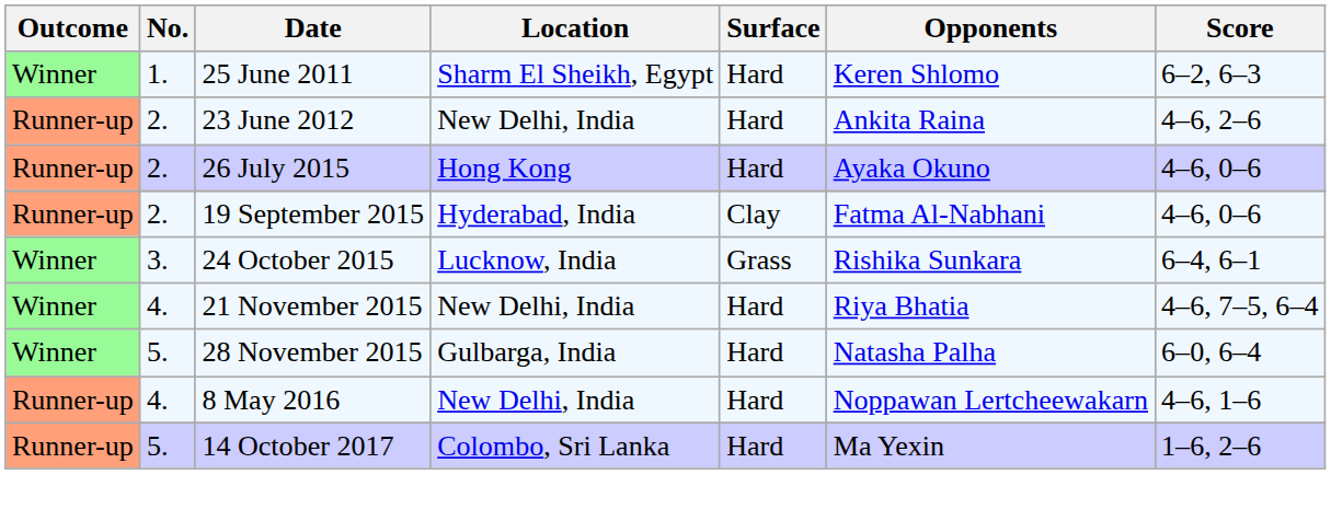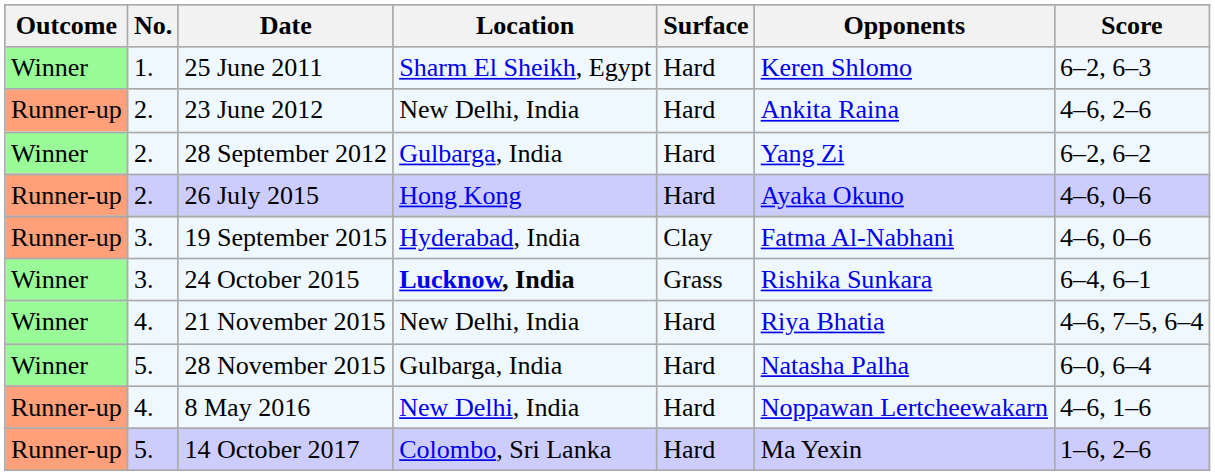 <table class="sortable wikitable" style=font-size:97%>
 <tr>
 <th>Outcome</th>
 <th>No.</th>
 <th>Date</th>
 <th>Location</th>
 <th>Surface</th>
 <th>Opponents</th>
 <th class=unsortable>Score</th>
 </tr>
 <tr style="background:#f0f8ff;">
 <td style="background:#98fb98;">Winner</td>
 <td>1.</td>
 <td>25 June 2011</td>
 <td><a href='#'>Sharm El Sheikh</a>, Egypt</td>
 <td>Hard</td>
 <td> <a href='#'>Keren Shlomo</a></td>
 <td>6–2, 6–3</td>
 </tr>
 <tr style="background:#f0f8ff;">
 <td bgcolor="FFA07A">Runner-up</td>
 <td>2.</td>
 <td>23 June 2012</td>
 <td>New Delhi, India</td>
 <td>Hard</td>
 <td> <a href='#'>Ankita Raina</a></td>
 <td>4–6, 2–6</td>
 </tr>
+<tr style="background:#f0f8ff;">
+<td style="background:#98fb98;">Winner</td>
+<td>2.</td>
+<td>28 September 2012</td>
+<td><a href='#'>Gulbarga</a>, India</td>
+<td>Hard</td>
+<td> <a href='#'>Yang Zi</a></td>
+<td>6–2, 6–2</td>
+</tr>
 <tr style="background:#ccccff;">
 <td bgcolor="FFA07A">Runner-up</td>
 <td>2.</td>
 <td>26 July 2015</td>
 <td><a href='#'>Hong Kong</a></td>
 <td>Hard</td>
 <td> <a href='#'>Ayaka Okuno</a></td>
 <td>4–6, 0–6</td>
 </tr>
 <tr>
 </tr>
 <tr style="background:#f0f8ff;">
 <td bgcolor="FFA07A">Runner-up</td>
-<td>2.</td>
+<td>3.</td>
 <td>19 September 2015</td>
 <td><a href='#'>Hyderabad</a>, India</td>
 <td>Clay</td>
 <td> <a href='#'>Fatma Al-Nabhani</a></td>
 <td>4–6, 0–6</td>
 </tr>
 <tr style="background:#f0f8ff;">
 <td style="background:#98fb98;">Winner</td>
 <td>3.</td>
 <td>24 October 2015</td>
-<td><a href='#'>Lucknow</a>, India</td>
+<td><strong><a href='#'>Lucknow</a>, India</strong></td>
 <td>Grass</td>
 <td> <a href='#'>Rishika Sunkara</a></td>
 <td>6–4, 6–1</td>
 </tr>
 <tr style="background:#f0f8ff;">
 <td style="background:#98fb98;">Winner</td>
 <td>4.</td>
 <td>21 November 2015</td>
 <td>New Delhi, India</td>
 <td>Hard</td>
 <td> <a href='#'>Riya Bhatia</a></td>
 <td>4–6, 7–5, 6–4</td>
 </tr>
 <tr style="background:#f0f8ff;">
 <td style="background:#98fb98;">Winner</td>
 <td>5.</td>
 <td>28 November 2015</td>
 <td>Gulbarga, India</td>
 <td>Hard</td>
 <td> <a href='#'>Natasha Palha</a></td>
 <td>6–0, 6–4</td>
 </tr>
 <tr style="background:#f0f8ff;">
 <td bgcolor="FFA07A">Runner-up</td>
 <td>4.</td>
 <td>8 May 2016</td>
 <td><a href='#'>New Delhi</a>, India</td>
 <td>Hard</td>
 <td> <a href='#'>Noppawan Lertcheewakarn</a></td>
 <td>4–6, 1–6</td>
 </tr>
 <tr style="background:#ccccff;">
 <td bgcolor="FFA07A">Runner-up</td>
 <td>5.</td>
 <td>14 October 2017</td>
 <td><a href='#'>Colombo</a>, Sri Lanka</td>
 <td>Hard</td>
 <td> Ma Yexin</td>
 <td>1–6, 2–6</td>
 </tr>
 </table>
